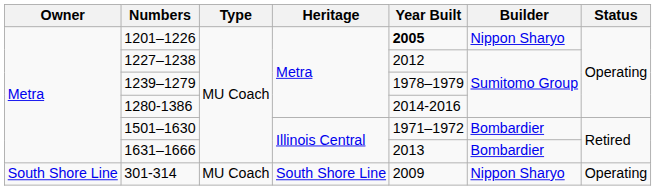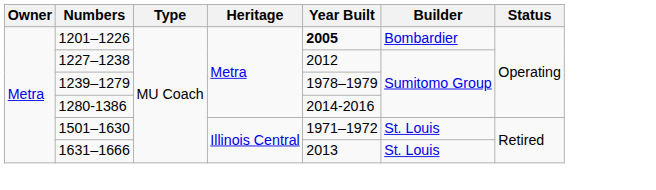 <table class="wikitable sortable">
 <tr>
 <th>Owner</th>
 <th>Numbers</th>
 <th>Type</th>
 <th>Heritage</th>
 <th>Year Built</th>
 <th>Builder</th>
 <th>Status</th>
 </tr>
 <tr>
 <td rowspan="6"><a href='#'>Metra</a></td>
 <td>1201–1226</td>
 <td rowspan="6">MU Coach</td>
 <td rowspan="4"><a href='#'>Metra</a></td>
 <td><strong>2005</strong></td>
-<td><a href='#'>Nippon Sharyo</a></td>
+<td><a href='#'>Bombardier</a></td>
 <td rowspan="4">Operating</td>
 </tr>
 <tr>
 <td>1227–1238</td>
 <td>2012</td>
 <td rowspan="3"><a href='#'>Sumitomo Group</a></td>
 </tr>
 <tr>
 <td>1239–1279</td>
 <td>1978–1979</td>
 </tr>
 <tr>
 <td>1280-1386</td>
 <td>2014-2016</td>
 </tr>
 <tr>
 <td>1501–1630</td>
 <td rowspan="2"><a href='#'>Illinois Central</a></td>
 <td>1971–1972</td>
-<td><a href='#'>Bombardier</a></td>
+<td><a href='#'>St. Louis</a></td>
 <td rowspan="2">Retired</td>
 </tr>
 <tr>
 <td>1631–1666</td>
 <td>2013</td>
-<td><a href='#'>Bombardier</a></td>
-</tr>
-<tr>
-<td><a href='#'>South Shore Line</a></td>
-<td>301-314</td>
-<td>MU Coach</td>
-<td><a href='#'>South Shore Line</a></td>
-<td>2009</td>
-<td><a href='#'>Nippon Sharyo</a></td>
-<td>Operating</td>
+<td><a href='#'>St. Louis</a></td>
 </tr>
 </table>
